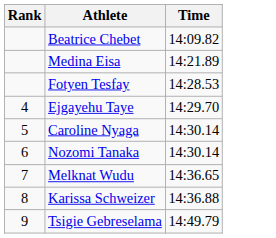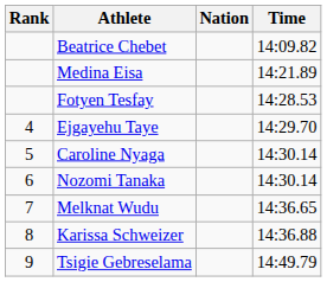 <table class="wikitable">
 <tr>
 <th scope="col">Rank</th>
 <th scope="col">Athlete</th>
+<th scope="col">Nation</th>
 <th scope="col">Time</th>
 </tr>
 <tr>
 <td align=center></td>
 <td><a href='#'>Beatrice Chebet</a></td>
+<td></td>
 <td>14:09.82</td>
 </tr>
 <tr>
 <td align=center></td>
 <td><a href='#'>Medina Eisa</a></td>
+<td></td>
 <td>14:21.89</td>
 </tr>
 <tr>
 <td align=center></td>
 <td><a href='#'>Fotyen Tesfay</a></td>
+<td></td>
 <td>14:28.53</td>
 </tr>
 <tr>
 <td align=center>4</td>
 <td><a href='#'>Ejgayehu Taye</a></td>
+<td></td>
 <td>14:29.70</td>
 </tr>
 <tr>
 <td align=center>5</td>
 <td><a href='#'>Caroline Nyaga</a></td>
+<td></td>
 <td>14:30.14</td>
 </tr>
 <tr>
 <td align=center>6</td>
 <td><a href='#'>Nozomi Tanaka</a></td>
+<td></td>
 <td>14:30.14</td>
 </tr>
 <tr>
 <td align=center>7</td>
 <td><a href='#'>Melknat Wudu</a></td>
+<td></td>
 <td>14:36.65</td>
 </tr>
 <tr>
 <td align=center>8</td>
 <td><a href='#'>Karissa Schweizer</a></td>
+<td></td>
 <td>14:36.88</td>
 </tr>
 <tr>
 <td align=center>9</td>
 <td><a href='#'>Tsigie Gebreselama</a></td>
+<td></td>
 <td>14:49.79</td>
 </tr>
 </table>
